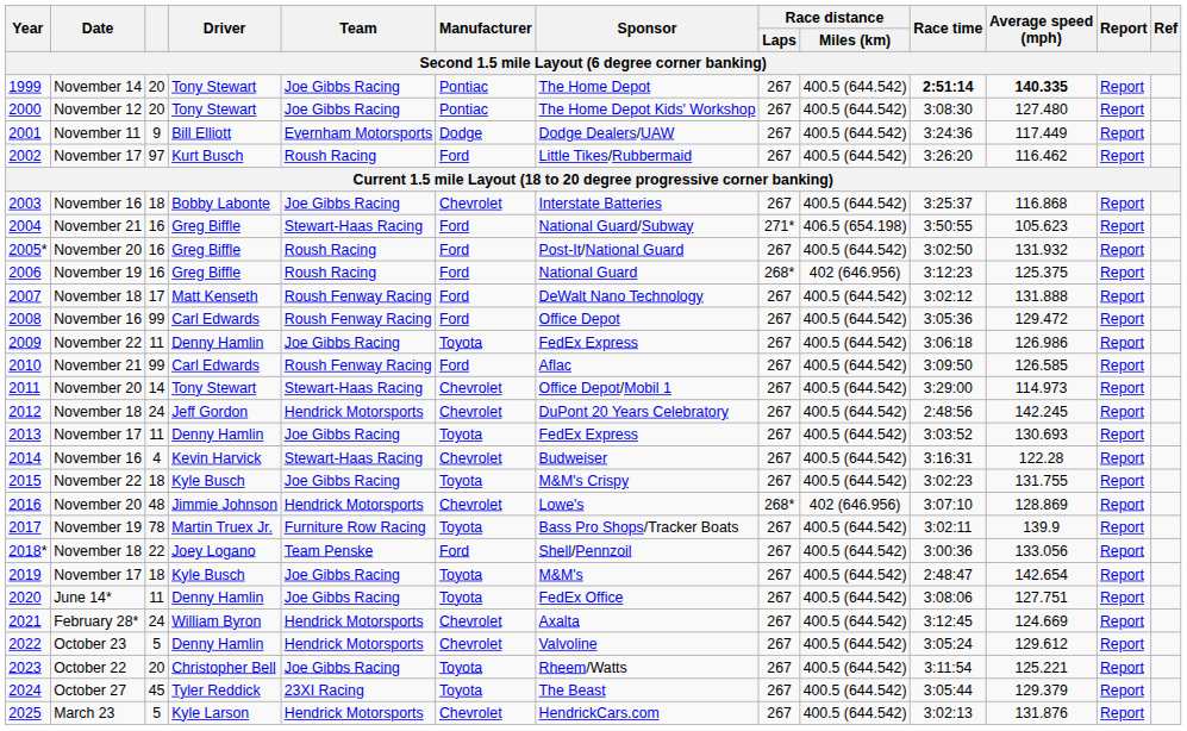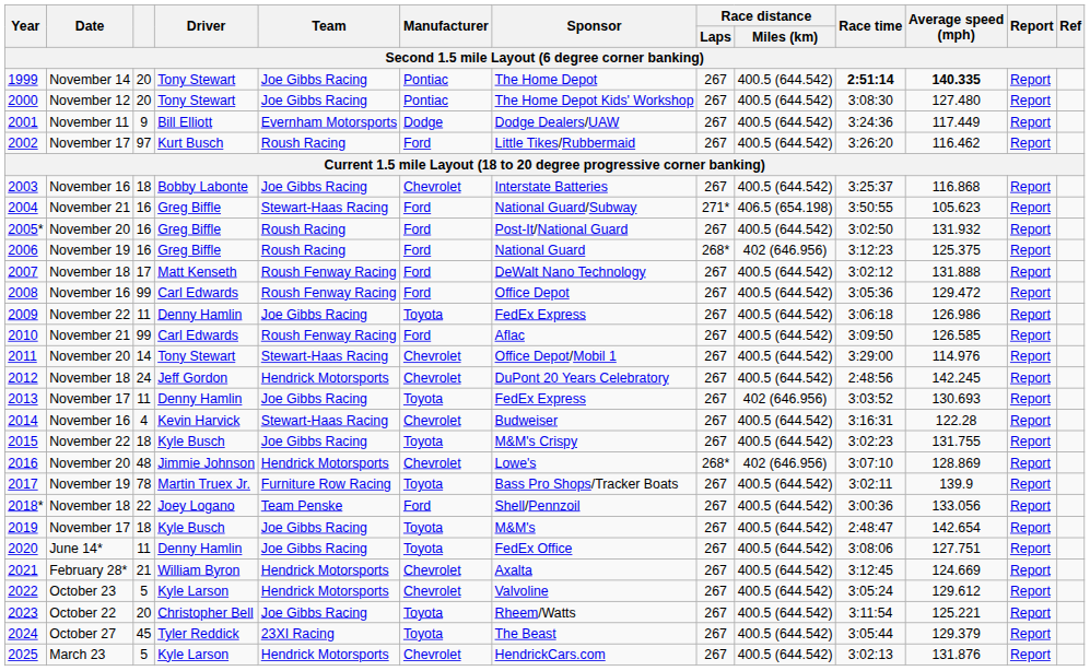 <table class="wikitable" style="font-size: 95%;">
 <tr>
 <th rowspan="2">Year</th>
 <th rowspan="2">Date</th>
 <th rowspan="2"></th>
 <th rowspan="2">Driver</th>
 <th rowspan="2">Team</th>
 <th rowspan="2">Manufacturer</th>
 <th rowspan="2">Sponsor</th>
 <th colspan="2">Race distance</th>
 <th rowspan="2">Race time</th>
 <th rowspan="2">Average speed<br>(mph)</th>
 <th rowspan="2">Report</th>
 <th rowspan="2">Ref</th>
 </tr>
 <tr>
 <th>Laps</th>
 <th>Miles (km)</th>
 </tr>
 <tr>
 <th colspan=13>Second 1.5 mile Layout (6 degree corner banking)</th>
 </tr>
 <tr>
 <td><a href='#'>1999</a></td>
 <td>November 14</td>
 <td align="center">20</td>
 <td><a href='#'>Tony Stewart</a></td>
 <td><a href='#'>Joe Gibbs Racing</a></td>
 <td><a href='#'>Pontiac</a></td>
 <td><a href='#'>The Home Depot</a></td>
 <td align="center">267</td>
 <td align="center">400.5 (644.542)</td>
 <td align="center"><strong>2:51:14</strong></td>
 <td align="center"><strong>140.335</strong></td>
 <td><a href='#'>Report</a></td>
 <td></td>
 </tr>
 <tr>
 <td><a href='#'>2000</a></td>
 <td>November 12</td>
 <td align="center">20</td>
 <td><a href='#'>Tony Stewart</a></td>
 <td><a href='#'>Joe Gibbs Racing</a></td>
 <td><a href='#'>Pontiac</a></td>
 <td><a href='#'>The Home Depot Kids' Workshop</a></td>
 <td align="center">267</td>
 <td align="center">400.5 (644.542)</td>
 <td align="center">3:08:30</td>
 <td align="center">127.480</td>
 <td><a href='#'>Report</a></td>
 <td></td>
 </tr>
 <tr>
 <td><a href='#'>2001</a></td>
 <td>November 11</td>
 <td align="center">9</td>
 <td><a href='#'>Bill Elliott</a></td>
 <td><a href='#'>Evernham Motorsports</a></td>
 <td><a href='#'>Dodge</a></td>
 <td><a href='#'>Dodge Dealers</a>/<a href='#'>UAW</a></td>
 <td align="center">267</td>
 <td align="center">400.5 (644.542)</td>
 <td align="center">3:24:36</td>
 <td align="center">117.449</td>
 <td><a href='#'>Report</a></td>
 <td></td>
 </tr>
 <tr>
 <td><a href='#'>2002</a></td>
 <td>November 17</td>
 <td align="center">97</td>
 <td><a href='#'>Kurt Busch</a></td>
 <td><a href='#'>Roush Racing</a></td>
 <td><a href='#'>Ford</a></td>
 <td><a href='#'>Little Tikes</a>/<a href='#'>Rubbermaid</a></td>
 <td align="center">267</td>
 <td align="center">400.5 (644.542)</td>
 <td align="center">3:26:20</td>
 <td align="center">116.462</td>
 <td><a href='#'>Report</a></td>
 <td></td>
 </tr>
 <tr>
 <th colspan=13>Current 1.5 mile Layout (18 to 20 degree progressive corner banking)</th>
 </tr>
 <tr>
 <td><a href='#'>2003</a></td>
 <td>November 16</td>
 <td align="center">18</td>
 <td><a href='#'>Bobby Labonte</a></td>
 <td><a href='#'>Joe Gibbs Racing</a></td>
 <td><a href='#'>Chevrolet</a></td>
 <td><a href='#'>Interstate Batteries</a></td>
 <td align="center">267</td>
 <td align="center">400.5 (644.542)</td>
 <td align="center">3:25:37</td>
 <td align="center">116.868</td>
 <td><a href='#'>Report</a></td>
 <td></td>
 </tr>
 <tr>
 <td><a href='#'>2004</a></td>
 <td>November 21</td>
 <td align="center">16</td>
 <td><a href='#'>Greg Biffle</a></td>
 <td><a href='#'>Stewart-Haas Racing</a></td>
 <td><a href='#'>Ford</a></td>
 <td><a href='#'>National Guard</a>/<a href='#'>Subway</a></td>
 <td align="center">271*</td>
 <td align="center">406.5 (654.198)</td>
 <td align="center">3:50:55</td>
 <td align="center">105.623</td>
 <td><a href='#'>Report</a></td>
 <td></td>
 </tr>
 <tr>
 <td><a href='#'>2005</a>*</td>
 <td>November 20</td>
 <td align="center">16</td>
 <td><a href='#'>Greg Biffle</a></td>
 <td><a href='#'>Roush Racing</a></td>
 <td><a href='#'>Ford</a></td>
 <td><a href='#'>Post-It</a>/<a href='#'>National Guard</a></td>
 <td align="center">267</td>
 <td align="center">400.5 (644.542)</td>
 <td align="center">3:02:50</td>
 <td align="center">131.932</td>
 <td><a href='#'>Report</a></td>
 <td></td>
 </tr>
 <tr>
 <td><a href='#'>2006</a></td>
 <td>November 19</td>
 <td align="center">16</td>
 <td><a href='#'>Greg Biffle</a></td>
 <td><a href='#'>Roush Racing</a></td>
 <td><a href='#'>Ford</a></td>
 <td><a href='#'>National Guard</a></td>
 <td align="center">268*</td>
 <td align="center">402 (646.956)</td>
 <td align="center">3:12:23</td>
 <td align="center">125.375</td>
 <td><a href='#'>Report</a></td>
 <td></td>
 </tr>
 <tr>
 <td><a href='#'>2007</a></td>
 <td>November 18</td>
 <td align="center">17</td>
 <td><a href='#'>Matt Kenseth</a></td>
 <td><a href='#'>Roush Fenway Racing</a></td>
 <td><a href='#'>Ford</a></td>
 <td><a href='#'>DeWalt Nano Technology</a></td>
 <td align="center">267</td>
 <td align="center">400.5 (644.542)</td>
 <td align="center">3:02:12</td>
 <td align="center">131.888</td>
 <td><a href='#'>Report</a></td>
 <td></td>
 </tr>
 <tr>
 <td><a href='#'>2008</a></td>
 <td>November 16</td>
 <td align="center">99</td>
 <td><a href='#'>Carl Edwards</a></td>
 <td><a href='#'>Roush Fenway Racing</a></td>
 <td><a href='#'>Ford</a></td>
 <td><a href='#'>Office Depot</a></td>
 <td align="center">267</td>
 <td align="center">400.5 (644.542)</td>
 <td align="center">3:05:36</td>
 <td align="center">129.472</td>
 <td><a href='#'>Report</a></td>
 <td></td>
 </tr>
 <tr>
 <td><a href='#'>2009</a></td>
 <td>November 22</td>
 <td align="center">11</td>
 <td><a href='#'>Denny Hamlin</a></td>
 <td><a href='#'>Joe Gibbs Racing</a></td>
 <td><a href='#'>Toyota</a></td>
 <td><a href='#'>FedEx Express</a></td>
 <td align="center">267</td>
 <td align="center">400.5 (644.542)</td>
 <td align="center">3:06:18</td>
 <td align="center">126.986</td>
 <td><a href='#'>Report</a></td>
 <td></td>
 </tr>
 <tr>
 <td><a href='#'>2010</a></td>
 <td>November 21</td>
 <td align="center">99</td>
 <td><a href='#'>Carl Edwards</a></td>
 <td><a href='#'>Roush Fenway Racing</a></td>
 <td><a href='#'>Ford</a></td>
 <td><a href='#'>Aflac</a></td>
 <td align="center">267</td>
 <td align="center">400.5 (644.542)</td>
 <td align="center">3:09:50</td>
 <td align="center">126.585</td>
 <td><a href='#'>Report</a></td>
 <td></td>
 </tr>
 <tr>
 <td><a href='#'>2011</a></td>
 <td>November 20</td>
 <td align="center">14</td>
 <td><a href='#'>Tony Stewart</a></td>
 <td><a href='#'>Stewart-Haas Racing</a></td>
 <td><a href='#'>Chevrolet</a></td>
 <td><a href='#'>Office Depot</a>/<a href='#'>Mobil 1</a></td>
 <td align="center">267</td>
 <td align="center">400.5 (644.542)</td>
 <td align="center">3:29:00</td>
-<td align="center">114.973</td>
+<td align="center">114.976</td>
 <td><a href='#'>Report</a></td>
 <td></td>
 </tr>
 <tr>
 <td><a href='#'>2012</a></td>
 <td>November 18</td>
 <td align="center">24</td>
 <td><a href='#'>Jeff Gordon</a></td>
 <td><a href='#'>Hendrick Motorsports</a></td>
 <td><a href='#'>Chevrolet</a></td>
 <td><a href='#'>DuPont 20 Years Celebratory</a></td>
 <td align="center">267</td>
 <td align="center">400.5 (644.542)</td>
 <td align="center">2:48:56</td>
 <td align="center">142.245</td>
 <td><a href='#'>Report</a></td>
 <td></td>
 </tr>
 <tr>
 <td><a href='#'>2013</a></td>
 <td>November 17</td>
 <td align="center">11</td>
 <td><a href='#'>Denny Hamlin</a></td>
 <td><a href='#'>Joe Gibbs Racing</a></td>
 <td><a href='#'>Toyota</a></td>
 <td><a href='#'>FedEx Express</a></td>
 <td align="center">267</td>
-<td align="center">400.5 (644.542)</td>
+<td align="center">402 (646.956)</td>
 <td align="center">3:03:52</td>
 <td align="center">130.693</td>
 <td><a href='#'>Report</a></td>
 <td></td>
 </tr>
 <tr>
 <td><a href='#'>2014</a></td>
 <td>November 16</td>
 <td align="center">4</td>
 <td><a href='#'>Kevin Harvick</a></td>
 <td><a href='#'>Stewart-Haas Racing</a></td>
 <td><a href='#'>Chevrolet</a></td>
 <td><a href='#'>Budweiser</a></td>
 <td align="center">267</td>
 <td align="center">400.5 (644.542)</td>
 <td align="center">3:16:31</td>
 <td align="center">122.28</td>
 <td><a href='#'>Report</a></td>
 <td></td>
 </tr>
 <tr>
 <td><a href='#'>2015</a></td>
 <td>November 22</td>
 <td align="center">18</td>
 <td><a href='#'>Kyle Busch</a></td>
 <td><a href='#'>Joe Gibbs Racing</a></td>
 <td><a href='#'>Toyota</a></td>
 <td><a href='#'>M&M's Crispy</a></td>
 <td align="center">267</td>
 <td align="center">400.5 (644.542)</td>
 <td align="center">3:02:23</td>
 <td align="center">131.755</td>
 <td><a href='#'>Report</a></td>
 <td></td>
 </tr>
 <tr>
 <td><a href='#'>2016</a></td>
 <td>November 20</td>
 <td align="center">48</td>
 <td><a href='#'>Jimmie Johnson</a></td>
 <td><a href='#'>Hendrick Motorsports</a></td>
 <td><a href='#'>Chevrolet</a></td>
 <td><a href='#'>Lowe's</a></td>
 <td align="center">268*</td>
 <td align="center">402 (646.956)</td>
 <td align="center">3:07:10</td>
 <td align="center">128.869</td>
 <td><a href='#'>Report</a></td>
 <td></td>
 </tr>
 <tr>
 <td><a href='#'>2017</a></td>
 <td>November 19</td>
 <td align="center">78</td>
 <td><a href='#'>Martin Truex Jr.</a></td>
 <td><a href='#'>Furniture Row Racing</a></td>
 <td><a href='#'>Toyota</a></td>
 <td><a href='#'>Bass Pro Shops</a>/Tracker Boats</td>
 <td align="center">267</td>
 <td align="center">400.5 (644.542)</td>
 <td align="center">3:02:11</td>
 <td align="center">139.9</td>
 <td><a href='#'>Report</a></td>
 <td></td>
 </tr>
 <tr>
 <td><a href='#'>2018</a>*</td>
 <td>November 18</td>
 <td align="center">22</td>
 <td><a href='#'>Joey Logano</a></td>
 <td><a href='#'>Team Penske</a></td>
 <td><a href='#'>Ford</a></td>
 <td><a href='#'>Shell</a>/<a href='#'>Pennzoil</a></td>
 <td align="center">267</td>
 <td align="center">400.5 (644.542)</td>
 <td align="center">3:00:36</td>
 <td align="center">133.056</td>
 <td><a href='#'>Report</a></td>
 <td></td>
 </tr>
 <tr>
 <td><a href='#'>2019</a></td>
 <td>November 17</td>
 <td align="center">18</td>
 <td><a href='#'>Kyle Busch</a></td>
 <td><a href='#'>Joe Gibbs Racing</a></td>
 <td><a href='#'>Toyota</a></td>
 <td><a href='#'>M&M's</a></td>
 <td align="center">267</td>
 <td align="center">400.5 (644.542)</td>
 <td align="center">2:48:47</td>
 <td align="center">142.654</td>
 <td><a href='#'>Report</a></td>
 <td></td>
 </tr>
 <tr>
 <td><a href='#'>2020</a></td>
 <td>June 14*</td>
 <td align="center">11</td>
 <td><a href='#'>Denny Hamlin</a></td>
 <td><a href='#'>Joe Gibbs Racing</a></td>
 <td><a href='#'>Toyota</a></td>
 <td><a href='#'>FedEx Office</a></td>
 <td align="center">267</td>
 <td align="center">400.5 (644.542)</td>
 <td align="center">3:08:06</td>
 <td align="center">127.751</td>
 <td><a href='#'>Report</a></td>
 <td></td>
 </tr>
 <tr>
 <td><a href='#'>2021</a></td>
 <td>February 28*</td>
-<td align="center">24</td>
+<td align="center">21</td>
 <td><a href='#'>William Byron</a></td>
 <td><a href='#'>Hendrick Motorsports</a></td>
 <td><a href='#'>Chevrolet</a></td>
 <td><a href='#'>Axalta</a></td>
 <td align="center">267</td>
 <td align="center">400.5 (644.542)</td>
 <td align="center">3:12:45</td>
 <td align="center">124.669</td>
 <td><a href='#'>Report</a></td>
 <td></td>
 </tr>
 <tr>
 <td><a href='#'>2022</a></td>
 <td>October 23</td>
 <td align="center">5</td>
-<td><a href='#'>Denny Hamlin</a></td>
+<td><a href='#'>Kyle Larson</a></td>
 <td><a href='#'>Hendrick Motorsports</a></td>
 <td><a href='#'>Chevrolet</a></td>
 <td><a href='#'>Valvoline</a></td>
 <td align="center">267</td>
 <td align="center">400.5 (644.542)</td>
 <td align="center">3:05:24</td>
 <td align="center">129.612</td>
 <td><a href='#'>Report</a></td>
 <td></td>
 </tr>
 <tr>
 <td><a href='#'>2023</a></td>
 <td>October 22</td>
 <td align="center">20</td>
 <td><a href='#'>Christopher Bell</a></td>
 <td><a href='#'>Joe Gibbs Racing</a></td>
 <td><a href='#'>Toyota</a></td>
 <td><a href='#'>Rheem</a>/Watts</td>
 <td align="center">267</td>
 <td align="center">400.5 (644.542)</td>
 <td align="center">3:11:54</td>
 <td align="center">125.221</td>
 <td><a href='#'>Report</a></td>
 <td></td>
 </tr>
 <tr>
 <td><a href='#'>2024</a></td>
 <td>October 27</td>
 <td align="center">45</td>
 <td><a href='#'>Tyler Reddick</a></td>
 <td><a href='#'>23XI Racing</a></td>
 <td><a href='#'>Toyota</a></td>
 <td><a href='#'>The Beast</a></td>
 <td align="center">267</td>
 <td align="center">400.5 (644.542)</td>
 <td align="center">3:05:44</td>
 <td align="center">129.379</td>
 <td><a href='#'>Report</a></td>
 <td></td>
 </tr>
 <tr>
 <td><a href='#'>2025</a></td>
 <td>March 23</td>
 <td align="center">5</td>
 <td><a href='#'>Kyle Larson</a></td>
 <td><a href='#'>Hendrick Motorsports</a></td>
 <td><a href='#'>Chevrolet</a></td>
 <td><a href='#'>HendrickCars.com</a></td>
 <td align="center">267</td>
 <td align="center">400.5 (644.542)</td>
 <td align="center">3:02:13</td>
 <td align="center">131.876</td>
 <td><a href='#'>Report</a></td>
 <td></td>
 </tr>
 </table>
